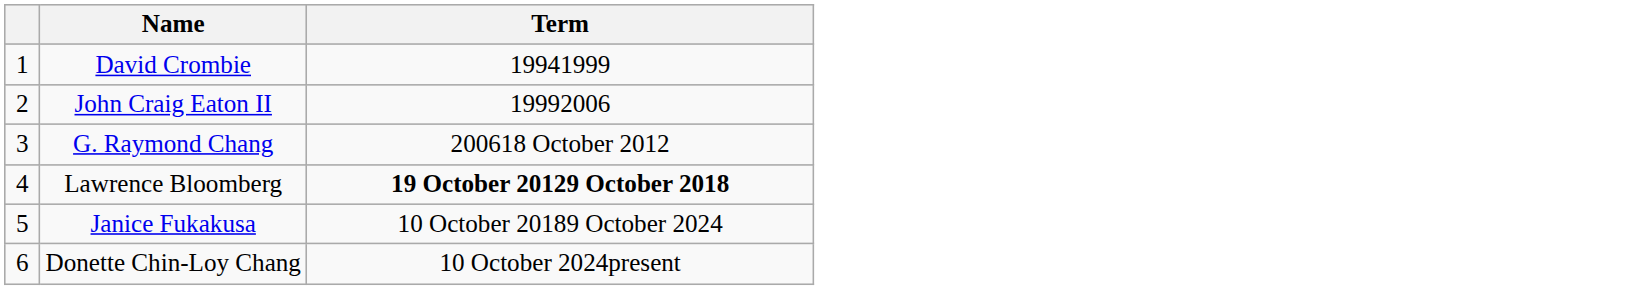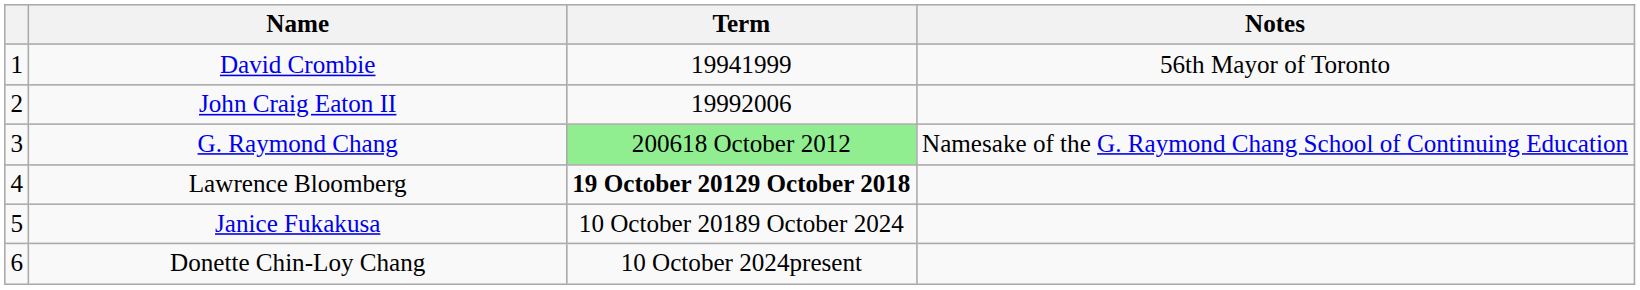 <table class="wikitable" style="text-align: center;">
 <tr>
 <th></th>
 <th style="width:33%">Name</th>
 <th>Term</th>
+<th>Notes</th>
 </tr>
 <tr>
 <td>1</td>
 <td><a href='#'>David Crombie</a></td>
 <td>19941999<br></td>
+<td>56th Mayor of Toronto</td>
 </tr>
 <tr>
 <td>2</td>
 <td><a href='#'>John Craig Eaton II</a></td>
 <td>19992006<br></td>
+<td></td>
 </tr>
 <tr>
 <td>3</td>
 <td><a href='#'>G. Raymond Chang</a></td>
-<td>200618 October 2012<br></td>
+<td style="background: lightgreen;">200618 October 2012<br></td>
+<td>Namesake of the <a href='#'>G. Raymond Chang School of Continuing Education</a></td>
 </tr>
 <tr>
 <td>4</td>
 <td>Lawrence Bloomberg<br></td>
 <td><strong>19 October 20129 October 2018<br></strong></td>
+<td></td>
 </tr>
 <tr>
 <td>5</td>
 <td><a href='#'>Janice Fukakusa</a><br></td>
 <td>10 October 20189 October 2024<br></td>
+<td></td>
 </tr>
 <tr>
 <td>6</td>
 <td>Donette Chin-Loy Chang<br></td>
 <td>10 October 2024present</td>
+<td></td>
 </tr>
 </table>
